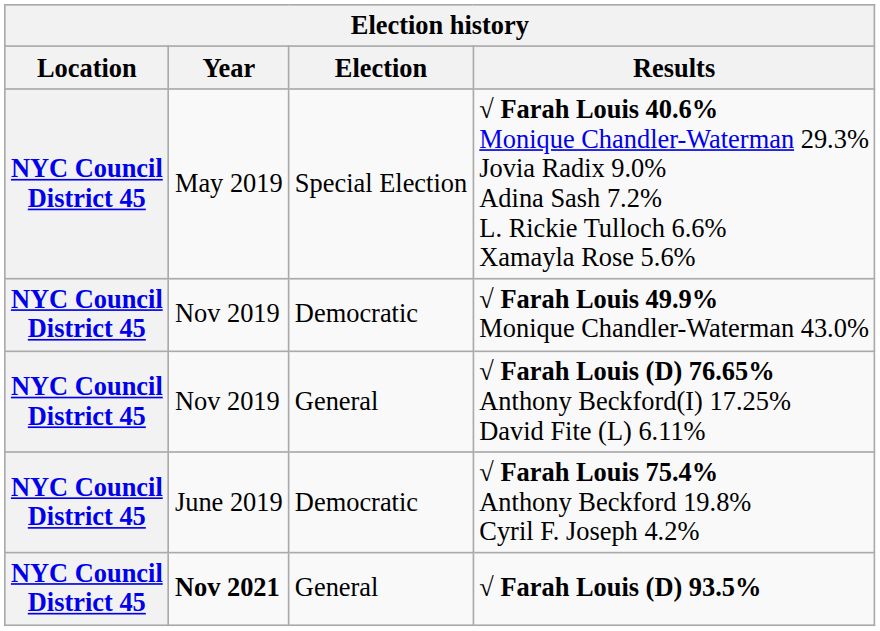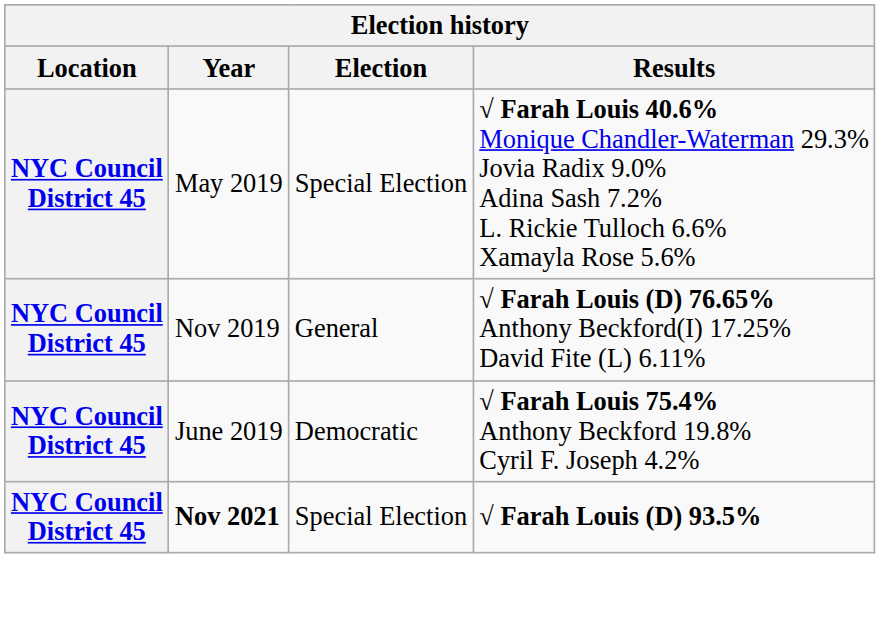 <table class="wikitable collapsible">
 <tr valign=bottom>
 <th colspan=4>Election history</th>
 </tr>
 <tr valign=bottom>
 <th>Location</th>
 <th>Year</th>
 <th>Election</th>
 <th>Results</th>
 </tr>
 <tr>
 <th><a href='#'>NYC Council<br>District 45</a></th>
 <td>May 2019</td>
 <td>Special Election</td>
 <td><strong>√ Farah Louis 40.6%</strong><br><a href='#'>Monique Chandler-Waterman</a> 29.3%<br>Jovia Radix 9.0%<br>Adina Sash 7.2%<br>L. Rickie Tulloch 6.6%<br>Xamayla Rose 5.6%</td>
 </tr>
 <tr>
 <th><a href='#'>NYC Council<br>District 45</a></th>
 <td>Nov 2019</td>
-<td>Democratic</td>
-<td><strong>√ Farah Louis 49.9%</strong><br>Monique Chandler-Waterman 43.0%</td>
-</tr>
-<tr>
-<th><a href='#'>NYC Council<br>District 45</a></th>
-<td>Nov 2019</td>
 <td>General</td>
 <td><strong>√ Farah Louis (D) 76.65%</strong><br>Anthony Beckford(I) 17.25%<br>David Fite (L) 6.11%</td>
 </tr>
 <tr>
 <th><a href='#'>NYC Council<br>District 45</a></th>
 <td>June 2019</td>
 <td>Democratic</td>
 <td><strong>√ Farah Louis 75.4%</strong><br>Anthony Beckford 19.8%<br>Cyril F. Joseph 4.2%</td>
 </tr>
 <tr>
 <th><a href='#'>NYC Council<br>District 45</a></th>
 <td><strong>Nov 2021</strong></td>
-<td>General</td>
+<td>Special Election</td>
 <td><strong>√ Farah Louis (D) 93.5%</strong></td>
 </tr>
 </table>
